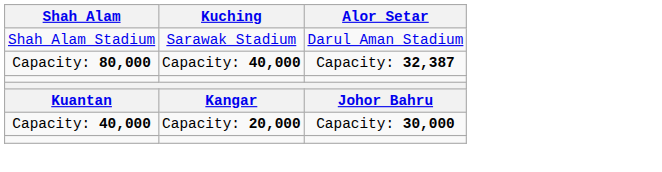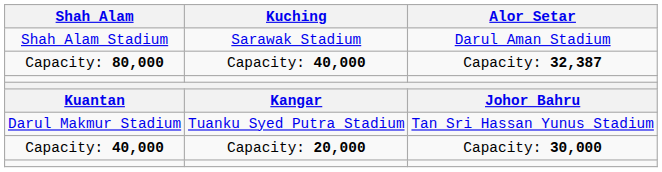 <table class="wikitable" style="text-align:center">
 <tr>
 <th><a href='#'>Shah Alam</a></th>
 <th><a href='#'>Kuching</a></th>
 <th><a href='#'>Alor Setar</a></th>
 </tr>
 <tr>
 <td><a href='#'>Shah Alam Stadium</a></td>
 <td><a href='#'>Sarawak Stadium</a></td>
 <td><a href='#'>Darul Aman Stadium</a></td>
 </tr>
 <tr>
 <td>Capacity: <strong>80,000</strong></td>
 <td>Capacity: <strong>40,000</strong></td>
 <td>Capacity: <strong>32,387</strong></td>
 </tr>
 <tr>
 <td></td>
 <td></td>
 <td></td>
 </tr>
 <tr>
 <th colspan="3"></th>
 </tr>
 <tr>
 <th><a href='#'>Kuantan</a></th>
 <th><a href='#'>Kangar</a></th>
 <th><a href='#'>Johor Bahru</a></th>
 </tr>
 <tr>
+<td><a href='#'>Darul Makmur Stadium</a></td>
+<td><a href='#'>Tuanku Syed Putra Stadium</a></td>
+<td><a href='#'>Tan Sri Hassan Yunus Stadium</a></td>
+</tr>
+<tr>
 <td>Capacity: <strong>40,000</strong></td>
 <td>Capacity: <strong>20,000</strong></td>
 <td>Capacity: <strong>30,000</strong></td>
 </tr>
 <tr>
 <td></td>
 <td></td>
 <td></td>
 </tr>
 </table>
